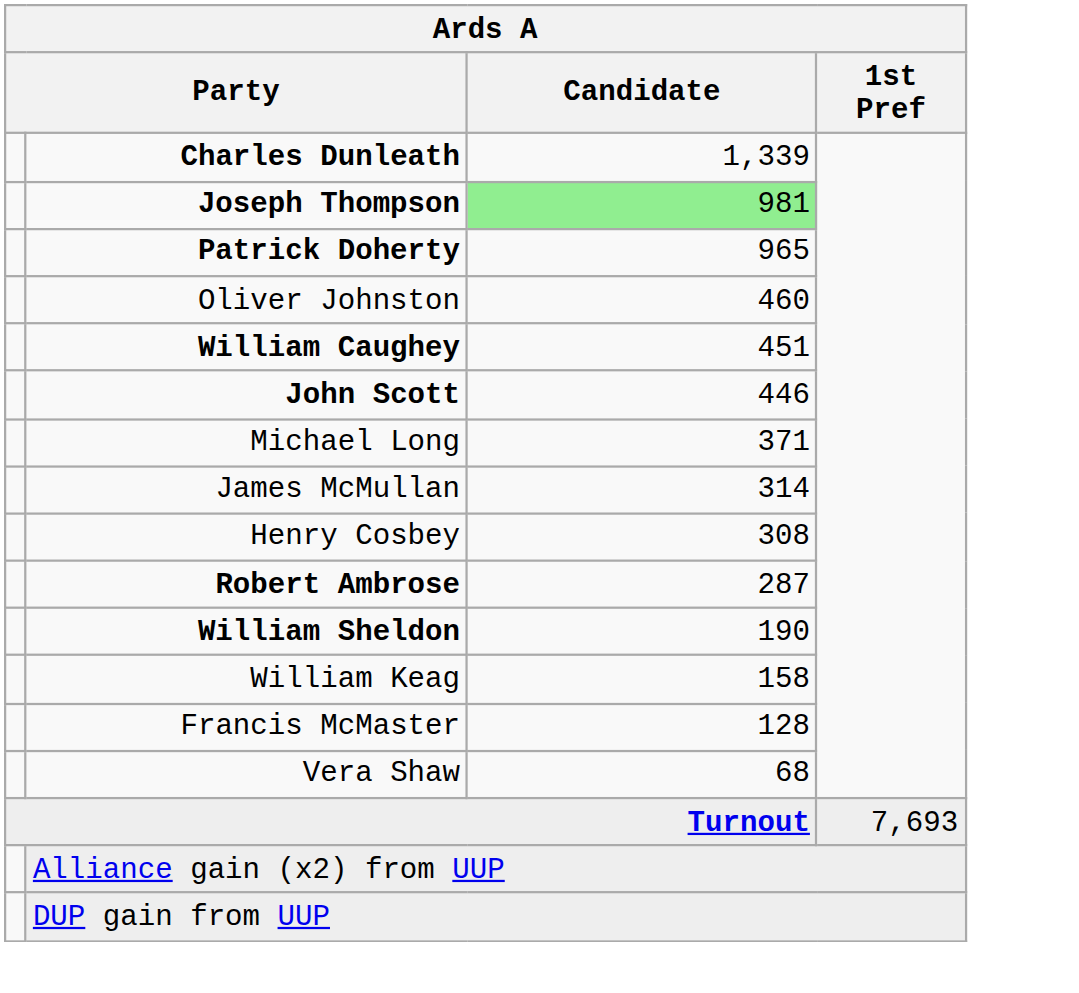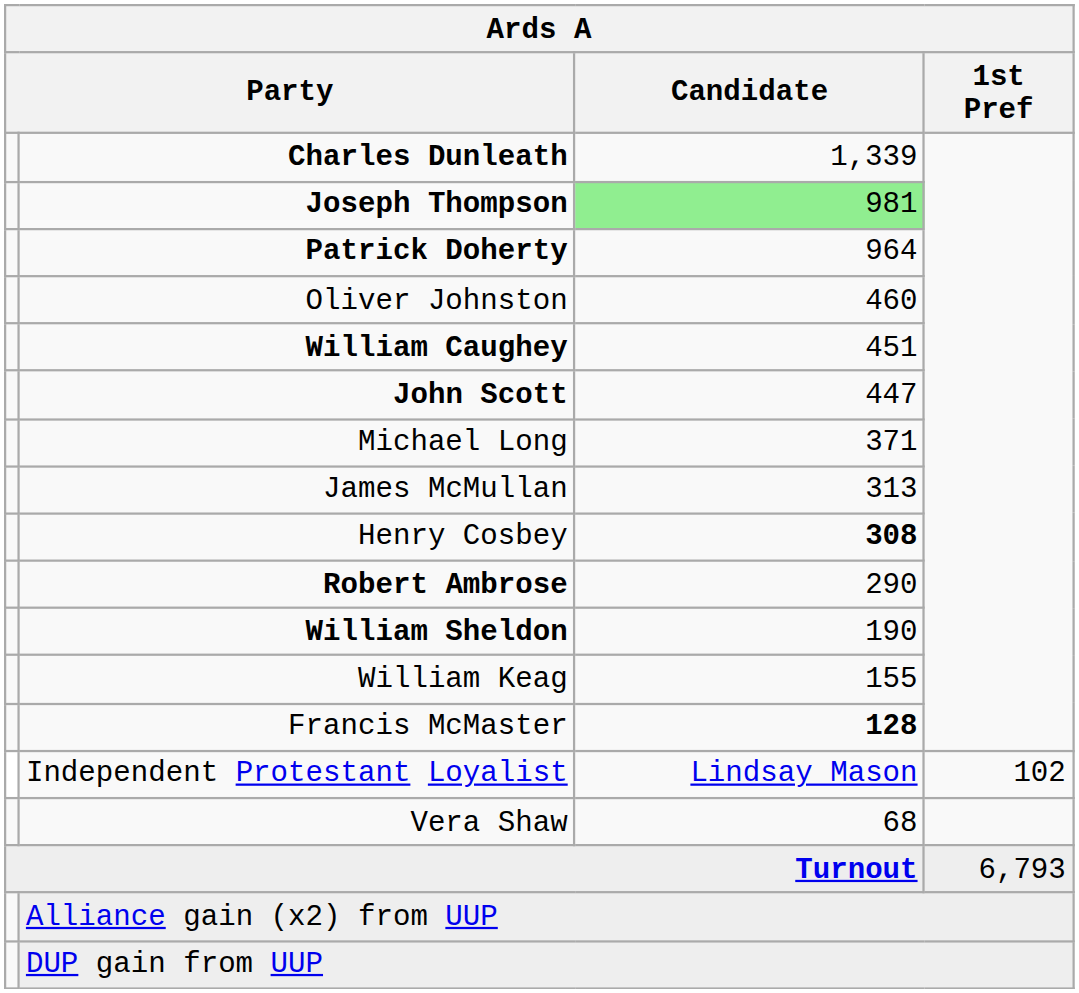 <table class="wikitable">
 <tr>
 <th colspan="4" align="center">Ards A</th>
 </tr>
 <tr>
 <th colspan="2" align="center" width=200>Party</th>
 <th width=150>Candidate</th>
 <th width=60>1st Pref</th>
 </tr>
 <tr>
 <td></td>
 <td align="right"><strong>Charles Dunleath</strong></td>
 <td align="right">1,339</td>
 </tr>
 <tr>
 <td></td>
 <td align="right"><strong>Joseph Thompson</strong></td>
 <td align="right" style="background: lightgreen;">981</td>
 </tr>
 <tr>
 <td></td>
 <td align="right"><strong>Patrick Doherty</strong></td>
-<td align="right">965</td>
+<td align="right">964</td>
 </tr>
 <tr>
 <td></td>
 <td align="right">Oliver Johnston</td>
 <td align="right">460</td>
 </tr>
 <tr>
 <td></td>
 <td align="right"><strong>William Caughey</strong></td>
 <td align="right">451</td>
 </tr>
 <tr>
 <td></td>
 <td align="right"><strong>John Scott</strong></td>
-<td align="right">446</td>
+<td align="right">447</td>
 </tr>
 <tr>
 <td></td>
 <td align="right">Michael Long</td>
 <td align="right">371</td>
 </tr>
 <tr>
 <td></td>
 <td align="right">James McMullan</td>
-<td align="right">314</td>
+<td align="right">313</td>
 </tr>
 <tr>
 <td></td>
 <td align="right">Henry Cosbey</td>
-<td align="right">308</td>
+<td align="right"><strong>308</strong></td>
 </tr>
 <tr>
 <td></td>
 <td align="right"><strong>Robert Ambrose</strong></td>
-<td align="right">287</td>
+<td align="right">290</td>
 </tr>
 <tr>
 <td></td>
 <td align="right"><strong>William Sheldon</strong></td>
 <td align="right">190</td>
 </tr>
 <tr>
 <td></td>
 <td align="right">William Keag</td>
-<td align="right">158</td>
+<td align="right">155</td>
 </tr>
 <tr>
 <td></td>
 <td align="right">Francis McMaster</td>
-<td align="right">128</td>
+<td align="right"><strong>128</strong></td>
+</tr>
+<tr>
+<td style="background-color: #FFFFFF"></td>
+<td>Independent <a href='#'>Protestant</a> <a href='#'>Loyalist</a></td>
+<td align="right"><a href='#'>Lindsay Mason</a></td>
+<td align="right">102</td>
 </tr>
 <tr>
 <td></td>
 <td align="right">Vera Shaw</td>
 <td align="right">68</td>
 </tr>
 <tr bgcolor="EEEEEE">
 <td colspan=3 align="right"><strong><a href='#'>Turnout</a></strong></td>
-<td align="right">7,693</td>
+<td align="right">6,793</td>
 </tr>
 <tr>
 <td bgcolor=></td>
 <td colspan=3 bgcolor="EEEEEE"><a href='#'>Alliance</a> gain (x2) from <a href='#'>UUP</a></td>
 </tr>
 <tr>
 <td bgcolor=></td>
 <td colspan=3 bgcolor="EEEEEE"><a href='#'>DUP</a> gain from <a href='#'>UUP</a></td>
 </tr>
 </table>
